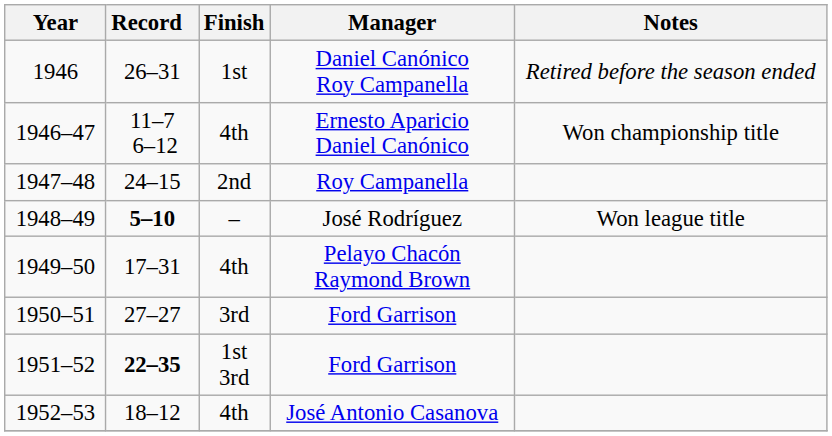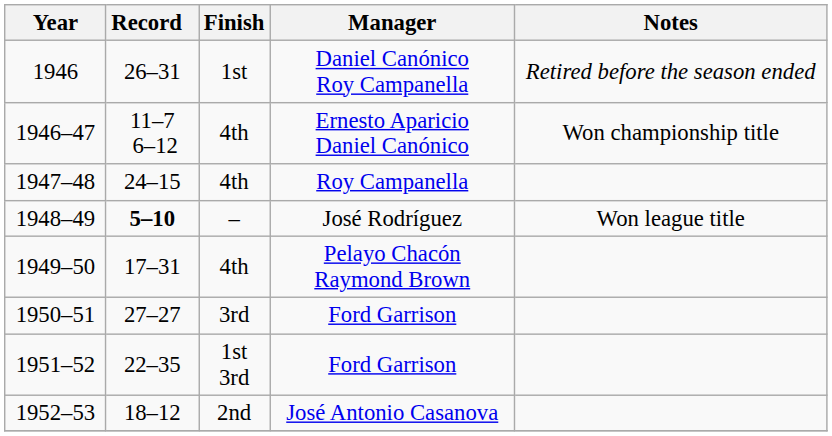 <table class="wikitable">
 <tr style="background: #F2F2F2;">
 <th>Year</th>
 <th>Record  </th>
 <th>Finish</th>
 <th>Manager</th>
 <th>Notes</th>
 </tr>
 <tr align=center>
 <td>1946</td>
 <td>26–31</td>
 <td>1st</td>
 <td><a href='#'>Daniel Canónico</a><br><a href='#'>Roy Campanella</a></td>
 <td> <em>Retired before the season ended</em> </td>
 </tr>
 <tr align=center>
 <td> 1946–47 </td>
 <td>  11–7  <br> 6–12 </td>
 <td>4th</td>
 <td><a href='#'>Ernesto Aparicio</a><br><a href='#'>Daniel Canónico</a></td>
 <td>Won championship title</td>
 </tr>
 <tr align=center>
 <td>1947–48</td>
 <td>24–15</td>
-<td>2nd</td>
+<td>4th</td>
 <td><a href='#'>Roy Campanella</a></td>
 <td></td>
 </tr>
 <tr align=center>
 <td>1948–49</td>
 <td><strong>5–10</strong></td>
 <td>–</td>
 <td>José Rodríguez</td>
 <td>Won league title</td>
 </tr>
 <tr align=center>
 <td>1949–50</td>
 <td>17–31</td>
 <td>4th</td>
 <td><a href='#'>Pelayo Chacón</a><br><a href='#'>Raymond Brown</a></td>
 <td></td>
 </tr>
 <tr align=center>
 <td>1950–51</td>
 <td>27–27</td>
 <td>3rd</td>
 <td><a href='#'>Ford Garrison</a></td>
 <td></td>
 </tr>
 <tr align=center>
 <td>1951–52</td>
-<td><strong>22–35</strong></td>
+<td>22–35</td>
 <td>1st<br>3rd</td>
 <td><a href='#'>Ford Garrison</a></td>
 <td></td>
 </tr>
 <tr align=center>
 <td>1952–53</td>
 <td>18–12</td>
-<td>4th</td>
+<td>2nd</td>
 <td>  <a href='#'>José Antonio Casanova</a>  </td>
 <td></td>
 </tr>
 <tr align=center>
 </tr>
 </table>
